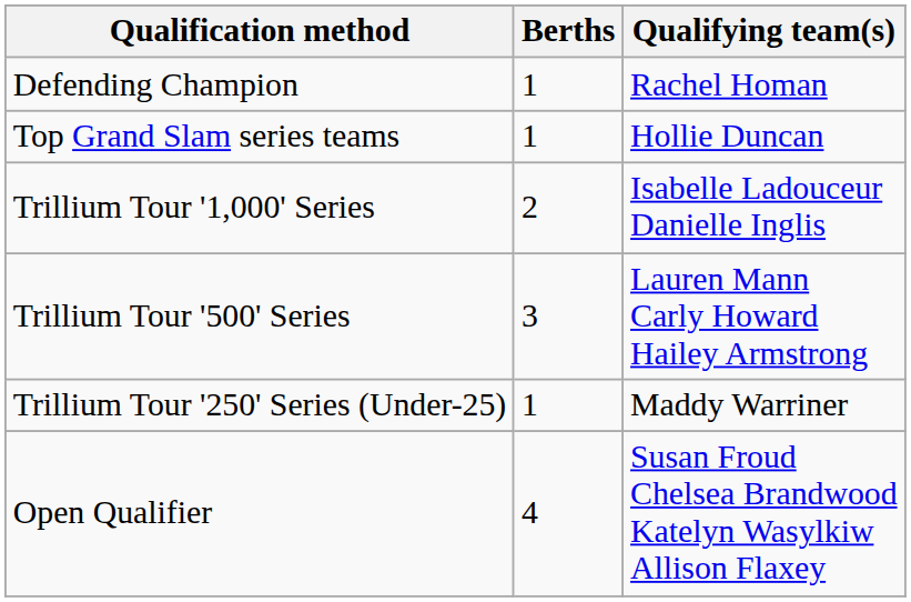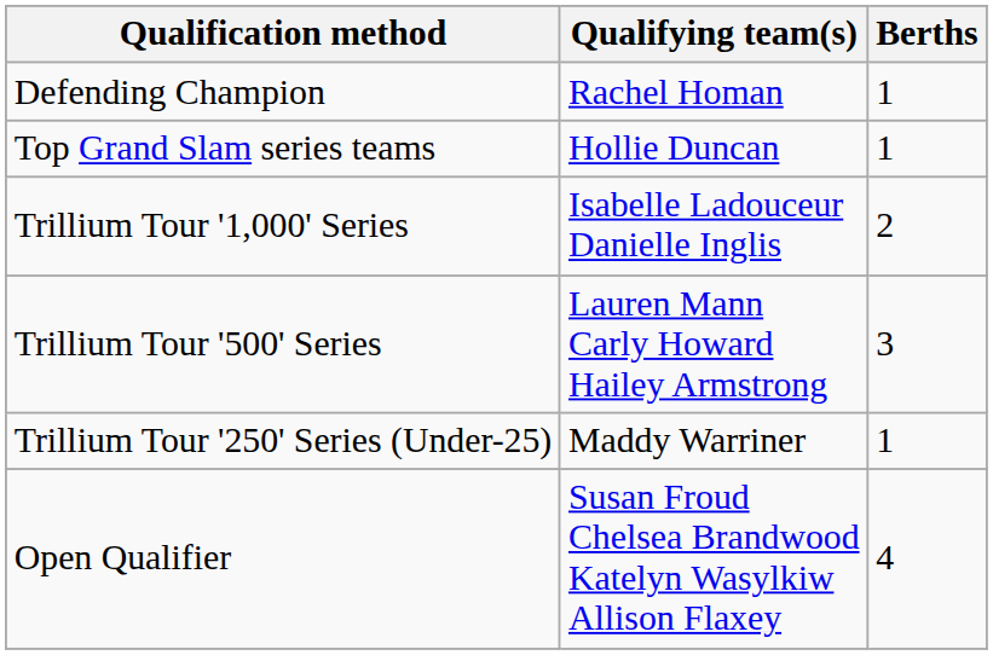 <table class="wikitable">
 <tr>
 <th scope="col">Qualification method</th>
+<th scope="col">Qualifying team(s)</th>
 <th scope="col">Berths</th>
-<th scope="col">Qualifying team(s)</th>
 </tr>
 <tr>
 <td>Defending Champion</td>
+<td><a href='#'>Rachel Homan</a></td>
 <td>1</td>
-<td><a href='#'>Rachel Homan</a></td>
 </tr>
 <tr>
 <td>Top <a href='#'>Grand Slam</a> series teams</td>
+<td><a href='#'>Hollie Duncan</a></td>
 <td>1</td>
-<td><a href='#'>Hollie Duncan</a></td>
 </tr>
 <tr>
 <td>Trillium Tour '1,000' Series</td>
+<td><a href='#'>Isabelle Ladouceur</a> <br> <a href='#'>Danielle Inglis</a></td>
 <td>2</td>
-<td><a href='#'>Isabelle Ladouceur</a> <br> <a href='#'>Danielle Inglis</a></td>
 </tr>
 <tr>
 <td>Trillium Tour '500' Series</td>
+<td><a href='#'>Lauren Mann</a> <br> <a href='#'>Carly Howard</a> <br> <a href='#'>Hailey Armstrong</a></td>
 <td>3</td>
-<td><a href='#'>Lauren Mann</a> <br> <a href='#'>Carly Howard</a> <br> <a href='#'>Hailey Armstrong</a></td>
 </tr>
 <tr>
 <td>Trillium Tour '250' Series (Under-25)</td>
+<td>Maddy Warriner</td>
 <td>1</td>
-<td>Maddy Warriner</td>
 </tr>
 <tr>
 <td>Open Qualifier</td>
+<td><a href='#'>Susan Froud</a> <br> <a href='#'>Chelsea Brandwood</a> <br> <a href='#'>Katelyn Wasylkiw</a> <br> <a href='#'>Allison Flaxey</a></td>
 <td>4</td>
-<td><a href='#'>Susan Froud</a> <br> <a href='#'>Chelsea Brandwood</a> <br> <a href='#'>Katelyn Wasylkiw</a> <br> <a href='#'>Allison Flaxey</a></td>
 </tr>
 </table>
